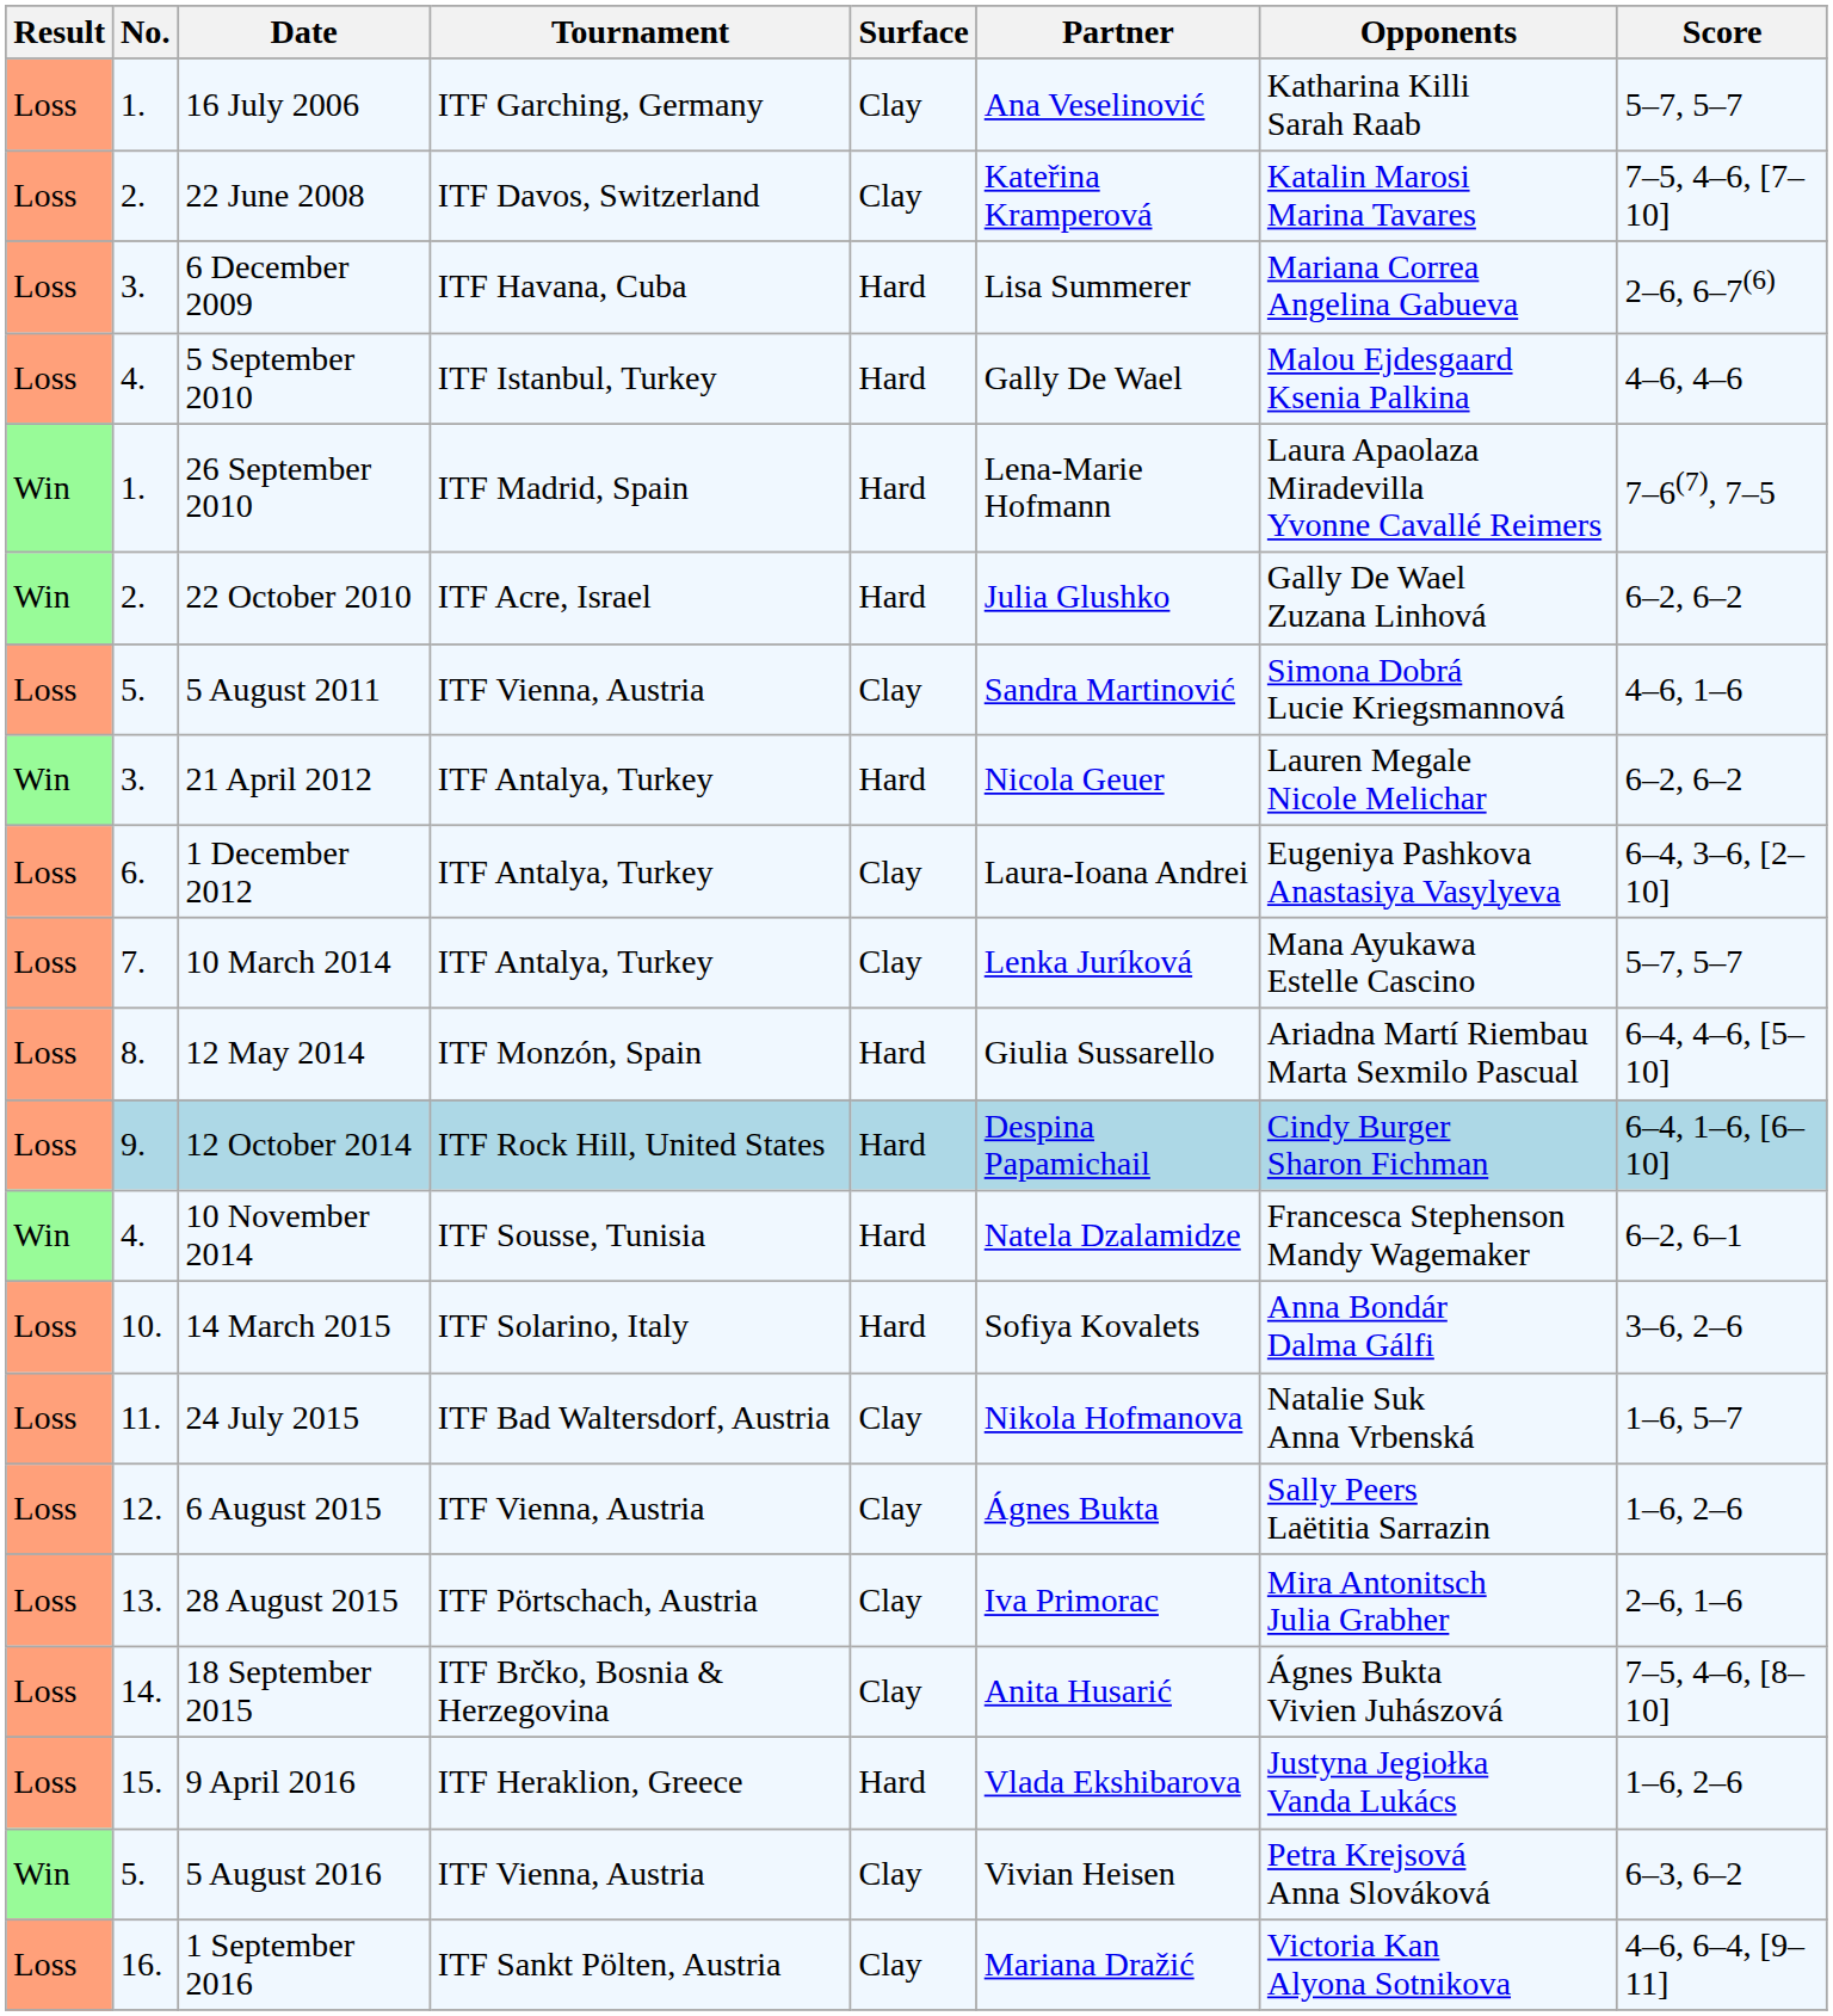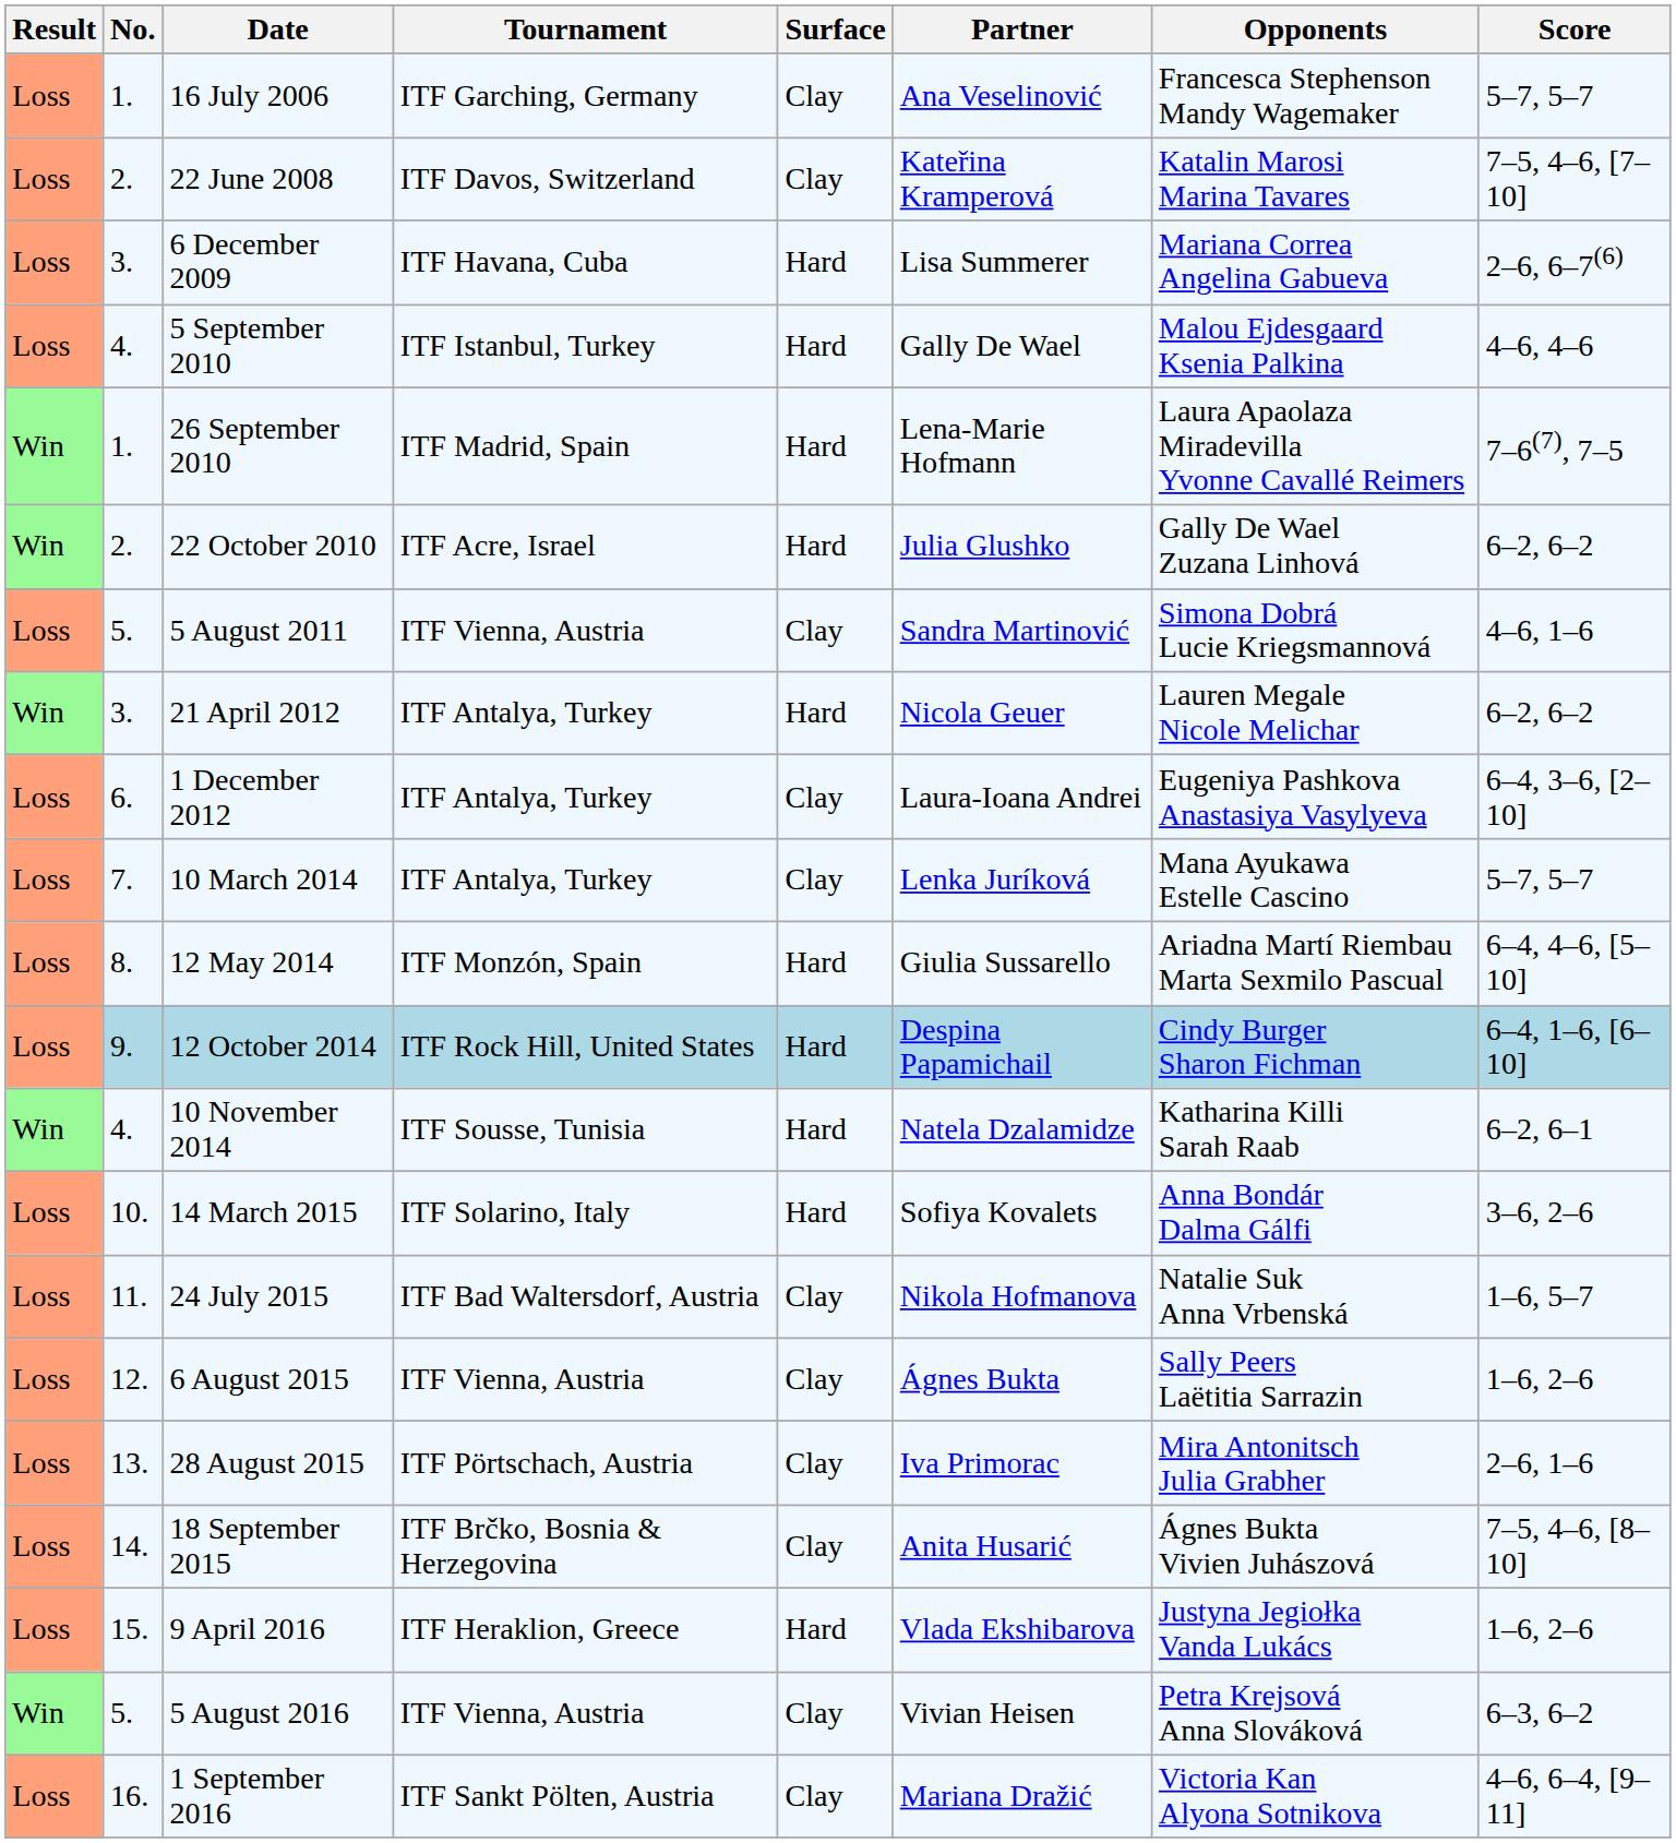 <table class="sortable wikitable">
 <tr>
 <th>Result</th>
 <th>No.</th>
 <th>Date</th>
 <th>Tournament</th>
 <th>Surface</th>
 <th>Partner</th>
 <th>Opponents</th>
 <th class="unsortable">Score</th>
 </tr>
 <tr style="background:#f0f8ff;">
 <td style="background:#ffa07a;">Loss</td>
 <td>1.</td>
 <td>16 July 2006</td>
 <td>ITF Garching, Germany</td>
 <td>Clay</td>
 <td> <a href='#'>Ana Veselinović</a></td>
-<td> Katharina Killi <br>  Sarah Raab</td>
+<td> Francesca Stephenson <br>  Mandy Wagemaker</td>
 <td>5–7, 5–7</td>
 </tr>
 <tr style="background:#f0f8ff;">
 <td style="background:#ffa07a;">Loss</td>
 <td>2.</td>
 <td>22 June 2008</td>
 <td>ITF Davos, Switzerland</td>
 <td>Clay</td>
 <td> <a href='#'>Kateřina Kramperová</a></td>
 <td> <a href='#'>Katalin Marosi</a> <br>  <a href='#'>Marina Tavares</a></td>
 <td>7–5, 4–6, [7–10]</td>
 </tr>
 <tr style="background:#f0f8ff;">
 <td style="background:#ffa07a;">Loss</td>
 <td>3.</td>
 <td>6 December 2009</td>
 <td>ITF Havana, Cuba</td>
 <td>Hard</td>
 <td> Lisa Summerer</td>
 <td> <a href='#'>Mariana Correa</a> <br>  <a href='#'>Angelina Gabueva</a></td>
 <td>2–6, 6–7<sup>(6)</sup></td>
 </tr>
 <tr style="background:#f0f8ff;">
 <td style="background:#ffa07a;">Loss</td>
 <td>4.</td>
 <td>5 September 2010</td>
 <td>ITF Istanbul, Turkey</td>
 <td>Hard</td>
 <td> Gally De Wael</td>
 <td> <a href='#'>Malou Ejdesgaard</a> <br>  <a href='#'>Ksenia Palkina</a></td>
 <td>4–6, 4–6</td>
 </tr>
 <tr style="background:#f0f8ff;">
 <td style="background:#98fb98;">Win</td>
 <td>1.</td>
 <td>26 September 2010</td>
 <td>ITF Madrid, Spain</td>
 <td>Hard</td>
 <td> Lena-Marie Hofmann</td>
 <td> Laura Apaolaza Miradevilla <br>  <a href='#'>Yvonne Cavallé Reimers</a></td>
 <td>7–6<sup>(7)</sup>, 7–5</td>
 </tr>
 <tr style="background:#f0f8ff;">
 <td style="background:#98fb98;">Win</td>
 <td>2.</td>
 <td>22 October 2010</td>
 <td>ITF Acre, Israel</td>
 <td>Hard</td>
 <td> <a href='#'>Julia Glushko</a></td>
 <td> Gally De Wael <br>  Zuzana Linhová</td>
 <td>6–2, 6–2</td>
 </tr>
 <tr style="background:#f0f8ff;">
 <td style="background:#ffa07a;">Loss</td>
 <td>5.</td>
 <td>5 August 2011</td>
 <td>ITF Vienna, Austria</td>
 <td>Clay</td>
 <td> <a href='#'>Sandra Martinović</a></td>
 <td> <a href='#'>Simona Dobrá</a> <br>  Lucie Kriegsmannová</td>
 <td>4–6, 1–6</td>
 </tr>
 <tr style="background:#f0f8ff;">
 <td style="background:#98fb98;">Win</td>
 <td>3.</td>
 <td>21 April 2012</td>
 <td>ITF Antalya, Turkey</td>
 <td>Hard</td>
 <td> <a href='#'>Nicola Geuer</a></td>
 <td> Lauren Megale <br>  <a href='#'>Nicole Melichar</a></td>
 <td>6–2, 6–2</td>
 </tr>
 <tr style="background:#f0f8ff;">
 <td style="background:#ffa07a;">Loss</td>
 <td>6.</td>
 <td>1 December 2012</td>
 <td>ITF Antalya, Turkey</td>
 <td>Clay</td>
 <td> Laura-Ioana Andrei</td>
 <td> Eugeniya Pashkova <br>  <a href='#'>Anastasiya Vasylyeva</a></td>
 <td>6–4, 3–6, [2–10]</td>
 </tr>
 <tr style="background:#f0f8ff;">
 <td style="background:#ffa07a;">Loss</td>
 <td>7.</td>
 <td>10 March 2014</td>
 <td>ITF Antalya, Turkey</td>
 <td>Clay</td>
 <td> <a href='#'>Lenka Juríková</a></td>
 <td> Mana Ayukawa <br>  Estelle Cascino</td>
 <td>5–7, 5–7</td>
 </tr>
 <tr style="background:#f0f8ff;">
 <td style="background:#ffa07a;">Loss</td>
 <td>8.</td>
 <td>12 May 2014</td>
 <td>ITF Monzón, Spain</td>
 <td>Hard</td>
 <td> Giulia Sussarello</td>
 <td> Ariadna Martí Riembau <br>  Marta Sexmilo Pascual</td>
 <td>6–4, 4–6, [5–10]</td>
 </tr>
 <tr style="background:lightblue;">
 <td style="background:#ffa07a;">Loss</td>
 <td>9.</td>
 <td>12 October 2014</td>
 <td>ITF Rock Hill, United States</td>
 <td>Hard</td>
 <td> <a href='#'>Despina Papamichail</a></td>
 <td> <a href='#'>Cindy Burger</a> <br>  <a href='#'>Sharon Fichman</a></td>
 <td>6–4, 1–6, [6–10]</td>
 </tr>
 <tr style="background:#f0f8ff;">
 <td style="background:#98fb98;">Win</td>
 <td>4.</td>
 <td>10 November 2014</td>
 <td>ITF Sousse, Tunisia</td>
 <td>Hard</td>
 <td> <a href='#'>Natela Dzalamidze</a></td>
-<td> Francesca Stephenson <br>  Mandy Wagemaker</td>
+<td> Katharina Killi <br>  Sarah Raab</td>
 <td>6–2, 6–1</td>
 </tr>
 <tr style="background:#f0f8ff;">
 <td style="background:#ffa07a;">Loss</td>
 <td>10.</td>
 <td>14 March 2015</td>
 <td>ITF Solarino, Italy</td>
 <td>Hard</td>
 <td> Sofiya Kovalets</td>
 <td> <a href='#'>Anna Bondár</a> <br>  <a href='#'>Dalma Gálfi</a></td>
 <td>3–6, 2–6</td>
 </tr>
 <tr style="background:#f0f8ff;">
 <td style="background:#ffa07a;">Loss</td>
 <td>11.</td>
 <td>24 July 2015</td>
 <td>ITF Bad Waltersdorf, Austria</td>
 <td>Clay</td>
 <td> <a href='#'>Nikola Hofmanova</a></td>
 <td> Natalie Suk <br>  Anna Vrbenská</td>
 <td>1–6, 5–7</td>
 </tr>
 <tr style="background:#f0f8ff;">
 <td style="background:#ffa07a;">Loss</td>
 <td>12.</td>
 <td>6 August 2015</td>
 <td>ITF Vienna, Austria</td>
 <td>Clay</td>
 <td> <a href='#'>Ágnes Bukta</a></td>
 <td> <a href='#'>Sally Peers</a> <br>  Laëtitia Sarrazin</td>
 <td>1–6, 2–6</td>
 </tr>
 <tr style="background:#f0f8ff;">
 <td style="background:#ffa07a;">Loss</td>
 <td>13.</td>
 <td>28 August 2015</td>
 <td>ITF Pörtschach, Austria</td>
 <td>Clay</td>
 <td> <a href='#'>Iva Primorac</a></td>
 <td> <a href='#'>Mira Antonitsch</a> <br>  <a href='#'>Julia Grabher</a></td>
 <td>2–6, 1–6</td>
 </tr>
 <tr style="background:#f0f8ff;">
 <td style="background:#ffa07a;">Loss</td>
 <td>14.</td>
 <td>18 September 2015</td>
 <td>ITF Brčko, Bosnia & Herzegovina</td>
 <td>Clay</td>
 <td> <a href='#'>Anita Husarić</a></td>
 <td> Ágnes Bukta <br>  Vivien Juhászová</td>
 <td>7–5, 4–6, [8–10]</td>
 </tr>
 <tr style="background:#f0f8ff;">
 <td style="background:#ffa07a;">Loss</td>
 <td>15.</td>
 <td>9 April 2016</td>
 <td>ITF Heraklion, Greece</td>
 <td>Hard</td>
 <td> <a href='#'>Vlada Ekshibarova</a></td>
 <td> <a href='#'>Justyna Jegiołka</a> <br>  <a href='#'>Vanda Lukács</a></td>
 <td>1–6, 2–6</td>
 </tr>
 <tr style="background:#f0f8ff;">
 <td style="background:#98fb98;">Win</td>
 <td>5.</td>
 <td>5 August 2016</td>
 <td>ITF Vienna, Austria</td>
 <td>Clay</td>
 <td> Vivian Heisen</td>
 <td> <a href='#'>Petra Krejsová</a> <br>  Anna Slováková</td>
 <td>6–3, 6–2</td>
 </tr>
 <tr style="background:#f0f8ff;">
 <td style="background:#ffa07a;">Loss</td>
 <td>16.</td>
 <td>1 September 2016</td>
 <td>ITF Sankt Pölten, Austria</td>
 <td>Clay</td>
 <td> <a href='#'>Mariana Dražić</a></td>
 <td> <a href='#'>Victoria Kan</a> <br>  <a href='#'>Alyona Sotnikova</a></td>
 <td>4–6, 6–4, [9–11]</td>
 </tr>
 </table>
